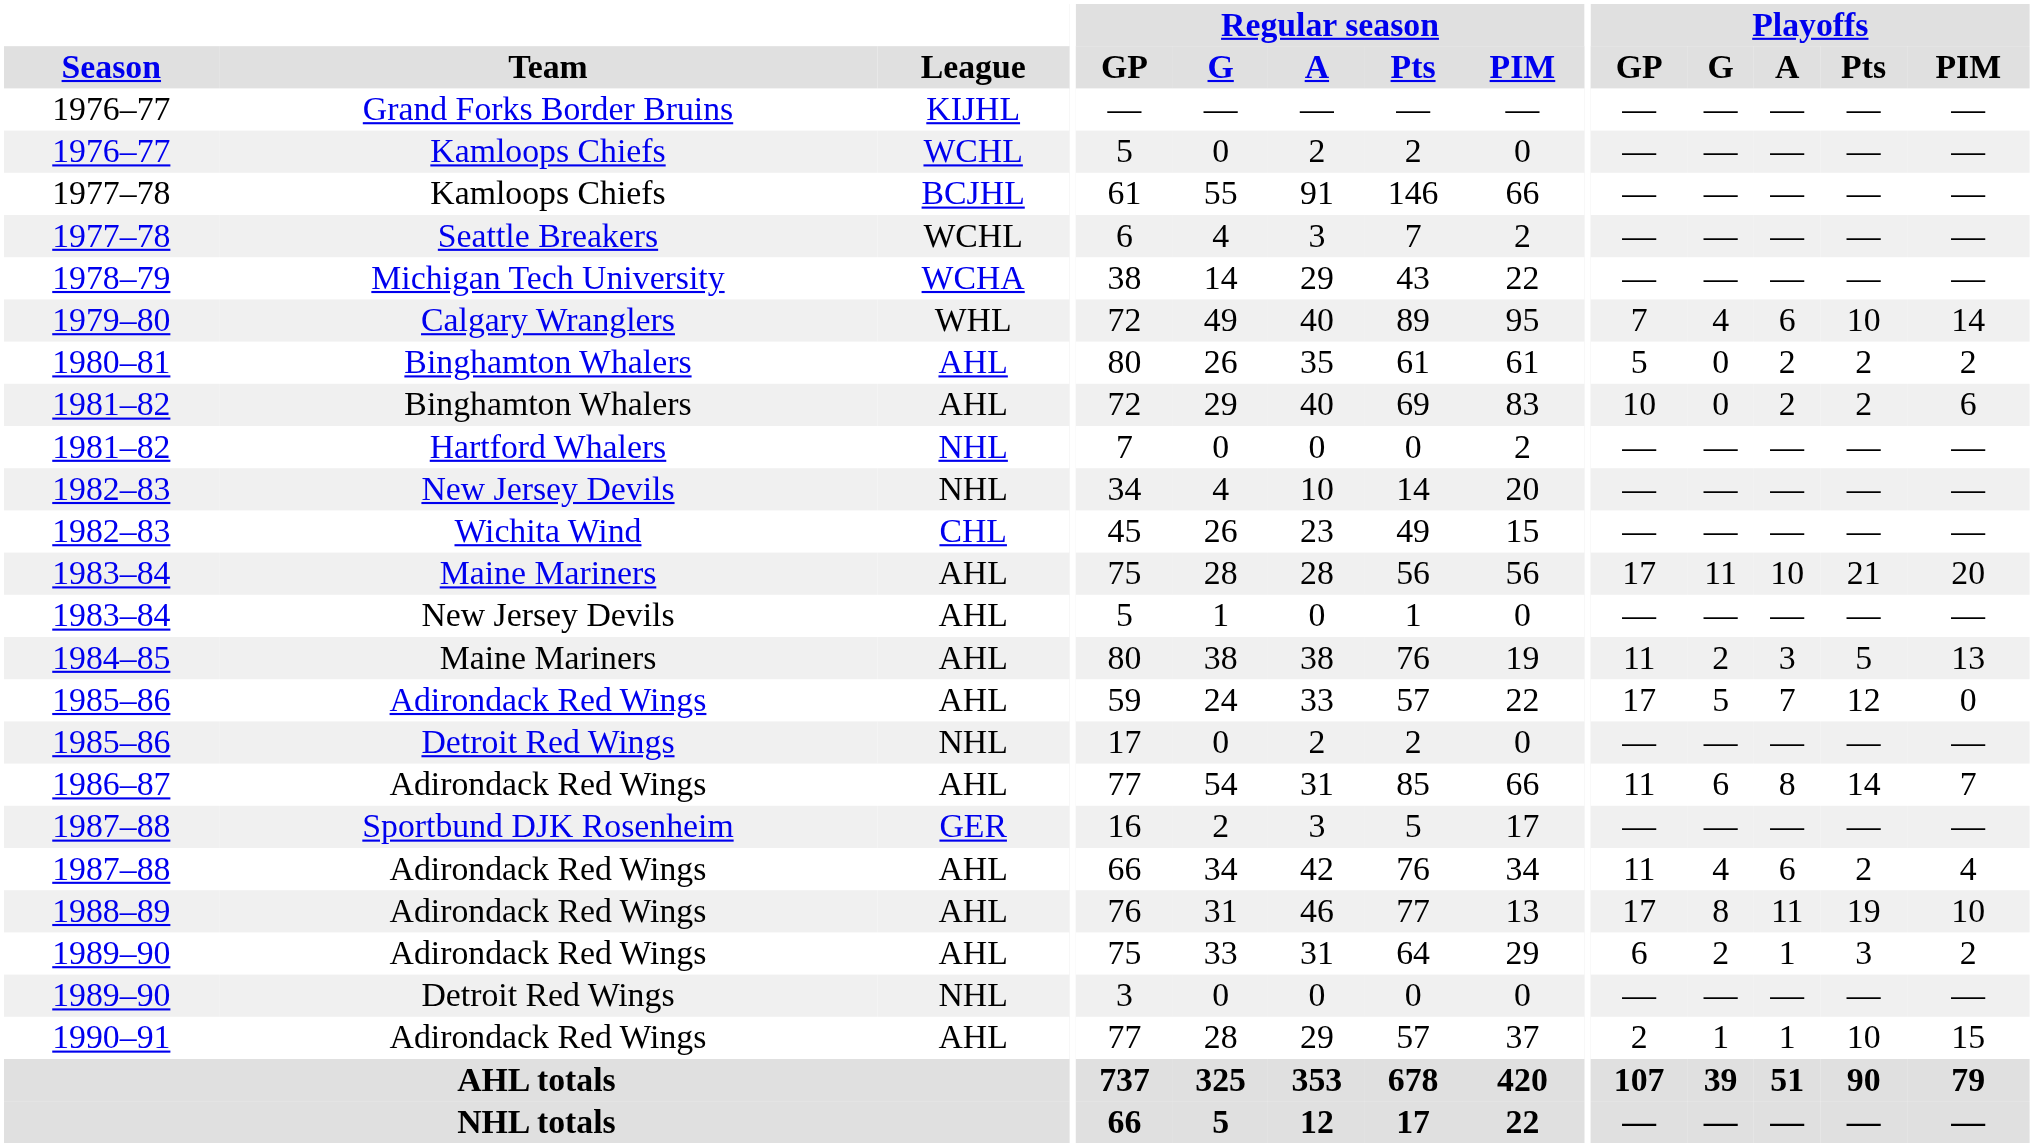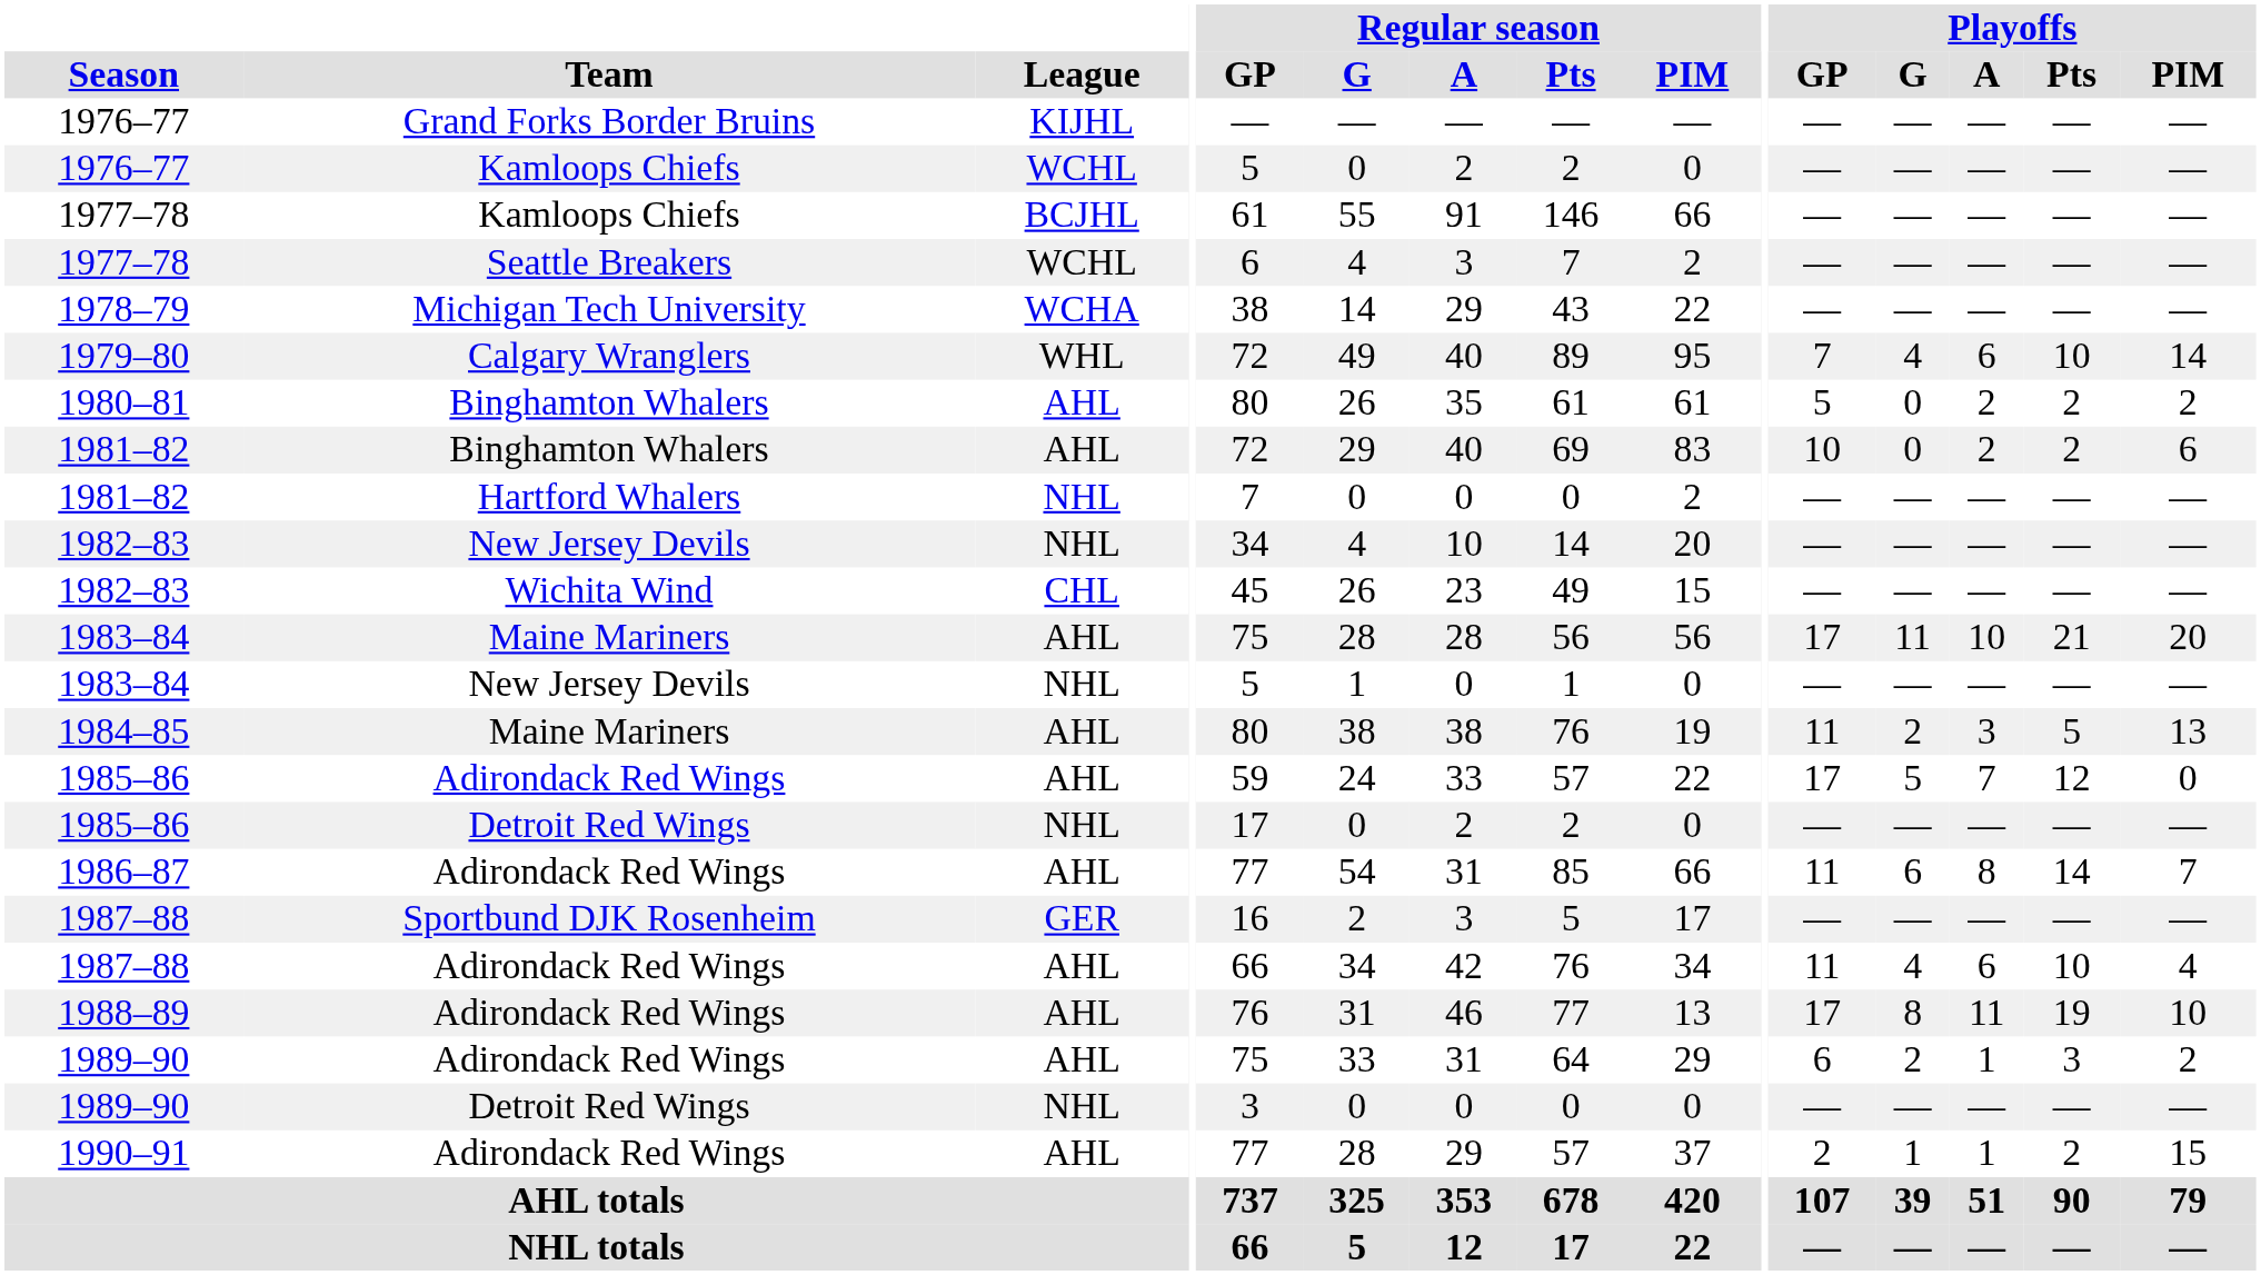 <table border="0" cellpadding="1" cellspacing="0" style="text-align:center; width:60em">
 <tr bgcolor="#e0e0e0">
 <th colspan="3" bgcolor="#ffffff"></th>
 <th rowspan="100" bgcolor="#ffffff"></th>
 <th colspan="5"><a href='#'>Regular season</a></th>
 <th rowspan="100" bgcolor="#ffffff"></th>
 <th colspan="5"><a href='#'>Playoffs</a></th>
 </tr>
 <tr bgcolor="#e0e0e0">
 <th><a href='#'>Season</a></th>
 <th>Team</th>
 <th>League</th>
 <th>GP</th>
 <th><a href='#'>G</a></th>
 <th><a href='#'>A</a></th>
 <th><a href='#'>Pts</a></th>
 <th><a href='#'>PIM</a></th>
 <th>GP</th>
 <th>G</th>
 <th>A</th>
 <th>Pts</th>
 <th>PIM</th>
 </tr>
 <tr>
 <td>1976–77</td>
 <td><a href='#'>Grand Forks Border Bruins</a></td>
 <td><a href='#'>KIJHL</a></td>
 <td>—</td>
 <td>—</td>
 <td>—</td>
 <td>—</td>
 <td>—</td>
 <td>—</td>
 <td>—</td>
 <td>—</td>
 <td>—</td>
 <td>—</td>
 </tr>
 <tr bgcolor="#f0f0f0">
 <td><a href='#'>1976–77</a></td>
 <td><a href='#'>Kamloops Chiefs</a></td>
 <td><a href='#'>WCHL</a></td>
 <td>5</td>
 <td>0</td>
 <td>2</td>
 <td>2</td>
 <td>0</td>
 <td>—</td>
 <td>—</td>
 <td>—</td>
 <td>—</td>
 <td>—</td>
 </tr>
 <tr>
 <td>1977–78</td>
 <td>Kamloops Chiefs</td>
 <td><a href='#'>BCJHL</a></td>
 <td>61</td>
 <td>55</td>
 <td>91</td>
 <td>146</td>
 <td>66</td>
 <td>—</td>
 <td>—</td>
 <td>—</td>
 <td>—</td>
 <td>—</td>
 </tr>
 <tr bgcolor="#f0f0f0">
 <td><a href='#'>1977–78</a></td>
 <td><a href='#'>Seattle Breakers</a></td>
 <td>WCHL</td>
 <td>6</td>
 <td>4</td>
 <td>3</td>
 <td>7</td>
 <td>2</td>
 <td>—</td>
 <td>—</td>
 <td>—</td>
 <td>—</td>
 <td>—</td>
 </tr>
 <tr>
 <td><a href='#'>1978–79</a></td>
 <td><a href='#'>Michigan Tech University</a></td>
 <td><a href='#'>WCHA</a></td>
 <td>38</td>
 <td>14</td>
 <td>29</td>
 <td>43</td>
 <td>22</td>
 <td>—</td>
 <td>—</td>
 <td>—</td>
 <td>—</td>
 <td>—</td>
 </tr>
 <tr bgcolor="#f0f0f0">
 <td><a href='#'>1979–80</a></td>
 <td><a href='#'>Calgary Wranglers</a></td>
 <td>WHL</td>
 <td>72</td>
 <td>49</td>
 <td>40</td>
 <td>89</td>
 <td>95</td>
 <td>7</td>
 <td>4</td>
 <td>6</td>
 <td>10</td>
 <td>14</td>
 </tr>
 <tr>
 <td><a href='#'>1980–81</a></td>
 <td><a href='#'>Binghamton Whalers</a></td>
 <td><a href='#'>AHL</a></td>
 <td>80</td>
 <td>26</td>
 <td>35</td>
 <td>61</td>
 <td>61</td>
 <td>5</td>
 <td>0</td>
 <td>2</td>
 <td>2</td>
 <td>2</td>
 </tr>
 <tr bgcolor="#f0f0f0">
 <td><a href='#'>1981–82</a></td>
 <td>Binghamton Whalers</td>
 <td>AHL</td>
 <td>72</td>
 <td>29</td>
 <td>40</td>
 <td>69</td>
 <td>83</td>
 <td>10</td>
 <td>0</td>
 <td>2</td>
 <td>2</td>
 <td>6</td>
 </tr>
 <tr>
 <td><a href='#'>1981–82</a></td>
 <td><a href='#'>Hartford Whalers</a></td>
 <td><a href='#'>NHL</a></td>
 <td>7</td>
 <td>0</td>
 <td>0</td>
 <td>0</td>
 <td>2</td>
 <td>—</td>
 <td>—</td>
 <td>—</td>
 <td>—</td>
 <td>—</td>
 </tr>
 <tr bgcolor="#f0f0f0">
 <td><a href='#'>1982–83</a></td>
 <td><a href='#'>New Jersey Devils</a></td>
 <td>NHL</td>
 <td>34</td>
 <td>4</td>
 <td>10</td>
 <td>14</td>
 <td>20</td>
 <td>—</td>
 <td>—</td>
 <td>—</td>
 <td>—</td>
 <td>—</td>
 </tr>
 <tr>
 <td><a href='#'>1982–83</a></td>
 <td><a href='#'>Wichita Wind</a></td>
 <td><a href='#'>CHL</a></td>
 <td>45</td>
 <td>26</td>
 <td>23</td>
 <td>49</td>
 <td>15</td>
 <td>—</td>
 <td>—</td>
 <td>—</td>
 <td>—</td>
 <td>—</td>
 </tr>
 <tr bgcolor="#f0f0f0">
 <td><a href='#'>1983–84</a></td>
 <td><a href='#'>Maine Mariners</a></td>
 <td>AHL</td>
 <td>75</td>
 <td>28</td>
 <td>28</td>
 <td>56</td>
 <td>56</td>
 <td>17</td>
 <td>11</td>
 <td>10</td>
 <td>21</td>
 <td>20</td>
 </tr>
 <tr>
 <td><a href='#'>1983–84</a></td>
 <td>New Jersey Devils</td>
-<td>AHL</td>
+<td>NHL</td>
 <td>5</td>
 <td>1</td>
 <td>0</td>
 <td>1</td>
 <td>0</td>
 <td>—</td>
 <td>—</td>
 <td>—</td>
 <td>—</td>
 <td>—</td>
 </tr>
 <tr bgcolor="#f0f0f0">
 <td><a href='#'>1984–85</a></td>
 <td>Maine Mariners</td>
 <td>AHL</td>
 <td>80</td>
 <td>38</td>
 <td>38</td>
 <td>76</td>
 <td>19</td>
 <td>11</td>
 <td>2</td>
 <td>3</td>
 <td>5</td>
 <td>13</td>
 </tr>
 <tr>
 <td><a href='#'>1985–86</a></td>
 <td><a href='#'>Adirondack Red Wings</a></td>
 <td>AHL</td>
 <td>59</td>
 <td>24</td>
 <td>33</td>
 <td>57</td>
 <td>22</td>
 <td>17</td>
 <td>5</td>
 <td>7</td>
 <td>12</td>
 <td>0</td>
 </tr>
 <tr bgcolor="#f0f0f0">
 <td><a href='#'>1985–86</a></td>
 <td><a href='#'>Detroit Red Wings</a></td>
 <td>NHL</td>
 <td>17</td>
 <td>0</td>
 <td>2</td>
 <td>2</td>
 <td>0</td>
 <td>—</td>
 <td>—</td>
 <td>—</td>
 <td>—</td>
 <td>—</td>
 </tr>
 <tr>
 <td><a href='#'>1986–87</a></td>
 <td>Adirondack Red Wings</td>
 <td>AHL</td>
 <td>77</td>
 <td>54</td>
 <td>31</td>
 <td>85</td>
 <td>66</td>
 <td>11</td>
 <td>6</td>
 <td>8</td>
 <td>14</td>
 <td>7</td>
 </tr>
 <tr bgcolor="#f0f0f0">
 <td><a href='#'>1987–88</a></td>
 <td><a href='#'>Sportbund DJK Rosenheim</a></td>
 <td><a href='#'>GER</a></td>
 <td>16</td>
 <td>2</td>
 <td>3</td>
 <td>5</td>
 <td>17</td>
 <td>—</td>
 <td>—</td>
 <td>—</td>
 <td>—</td>
 <td>—</td>
 </tr>
 <tr>
 <td><a href='#'>1987–88</a></td>
 <td>Adirondack Red Wings</td>
 <td>AHL</td>
 <td>66</td>
 <td>34</td>
 <td>42</td>
 <td>76</td>
 <td>34</td>
 <td>11</td>
 <td>4</td>
 <td>6</td>
-<td>2</td>
+<td>10</td>
 <td>4</td>
 </tr>
 <tr bgcolor="#f0f0f0">
 <td><a href='#'>1988–89</a></td>
 <td>Adirondack Red Wings</td>
 <td>AHL</td>
 <td>76</td>
 <td>31</td>
 <td>46</td>
 <td>77</td>
 <td>13</td>
 <td>17</td>
 <td>8</td>
 <td>11</td>
 <td>19</td>
 <td>10</td>
 </tr>
 <tr>
 <td><a href='#'>1989–90</a></td>
 <td>Adirondack Red Wings</td>
 <td>AHL</td>
 <td>75</td>
 <td>33</td>
 <td>31</td>
 <td>64</td>
 <td>29</td>
 <td>6</td>
 <td>2</td>
 <td>1</td>
 <td>3</td>
 <td>2</td>
 </tr>
 <tr bgcolor="#f0f0f0">
 <td><a href='#'>1989–90</a></td>
 <td>Detroit Red Wings</td>
 <td>NHL</td>
 <td>3</td>
 <td>0</td>
 <td>0</td>
 <td>0</td>
 <td>0</td>
 <td>—</td>
 <td>—</td>
 <td>—</td>
 <td>—</td>
 <td>—</td>
 </tr>
 <tr>
 <td><a href='#'>1990–91</a></td>
 <td>Adirondack Red Wings</td>
 <td>AHL</td>
 <td>77</td>
 <td>28</td>
 <td>29</td>
 <td>57</td>
 <td>37</td>
 <td>2</td>
 <td>1</td>
 <td>1</td>
-<td>10</td>
+<td>2</td>
 <td>15</td>
 </tr>
 <tr bgcolor="#e0e0e0">
 <th colspan="3">AHL totals</th>
 <th>737</th>
 <th>325</th>
 <th>353</th>
 <th>678</th>
 <th>420</th>
 <th>107</th>
 <th>39</th>
 <th>51</th>
 <th>90</th>
 <th>79</th>
 </tr>
 <tr bgcolor="#e0e0e0">
 <th colspan="3">NHL totals</th>
 <th>66</th>
 <th>5</th>
 <th>12</th>
 <th>17</th>
 <th>22</th>
 <th>—</th>
 <th>—</th>
 <th>—</th>
 <th>—</th>
 <th>—</th>
 </tr>
 </table>
